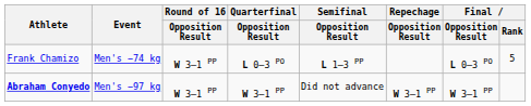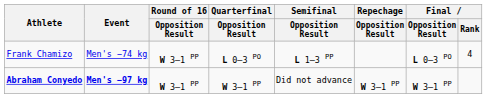 <table class="wikitable" style="font-size:90%">
 <tr>
 <th rowspan=2>Athlete</th>
 <th rowspan=2>Event</th>
 <th>Round of 16</th>
 <th>Quarterfinal</th>
 <th>Semifinal</th>
 <th>Repechage</th>
 <th colspan=2>Final / </th>
 </tr>
 <tr style="font-size: 95%">
 <th>Opposition<br>Result</th>
 <th>Opposition<br>Result</th>
 <th>Opposition<br>Result</th>
 <th>Opposition<br>Result</th>
 <th>Opposition<br>Result</th>
 <th>Rank</th>
 </tr>
 <tr align=center>
 <td align=left><a href='#'>Frank Chamizo</a></td>
 <td align=left><a href='#'>Men's −74 kg</a></td>
 <td><br><strong>W</strong> 3–1 <sup>PP</sup></td>
 <td><br><strong>L</strong> 0–3 <sup>PO</sup></td>
 <td><br><strong>L</strong> 1–3 <sup>PP</sup></td>
 <td></td>
 <td><br><strong>L</strong> 0–3 <sup>PO</sup></td>
-<td>5</td>
+<td>4</td>
 </tr>
 <tr align=center>
 <td align=left><strong><a href='#'>Abraham Conyedo</a></strong></td>
-<td align=left><a href='#'>Men's −97 kg</a></td>
+<td align=left><strong><a href='#'>Men's −97 kg</a></strong></td>
 <td><br><strong>W</strong> 3–1 <sup>PP</sup></td>
 <td><br><strong>W</strong> 3–1 <sup>PP</sup></td>
 <td>Did not advance</td>
 <td><br><strong>W</strong> 3–1 <sup>PP</sup></td>
 <td><br><strong>W</strong> 3–1 <sup>PP</sup></td>
 <td></td>
 </tr>
 </table>
